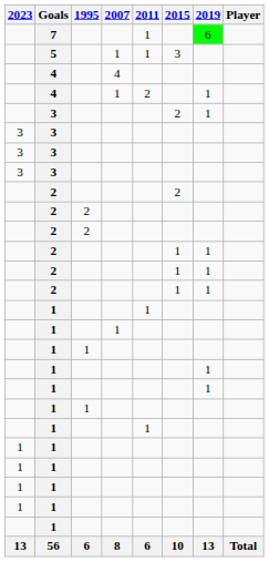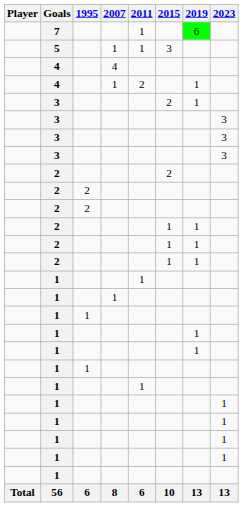 <table class="wikitable sortable" style="text-align:center;">
 <tr>
-<th><a href='#'>2023</a></th>
+<th>Player</th>
 <th>Goals</th>
 <th><a href='#'>1995</a></th>
 <th><a href='#'>2007</a></th>
 <th><a href='#'>2011</a></th>
 <th><a href='#'>2015</a></th>
 <th><a href='#'>2019</a></th>
-<th>Player</th>
+<th><a href='#'>2023</a></th>
 </tr>
 <tr>
-<td></td>
+<td align="left"></td>
 <th>7</th>
 <td></td>
 <td></td>
 <td>1</td>
 <td></td>
 <td style="background:#00FF00">6</td>
-<td align="left"></td>
+<td></td>
 </tr>
 <tr>
-<td></td>
+<td align="left"></td>
 <th>5</th>
 <td></td>
 <td>1</td>
 <td>1</td>
 <td>3</td>
 <td></td>
-<td align="left"></td>
+<td></td>
 </tr>
 <tr>
-<td></td>
+<td align="left"></td>
 <th>4</th>
 <td></td>
 <td>4</td>
 <td></td>
 <td></td>
 <td></td>
-<td align="left"></td>
+<td></td>
 </tr>
 <tr>
-<td></td>
+<td align="left"></td>
 <th>4</th>
 <td></td>
 <td>1</td>
 <td>2</td>
 <td></td>
 <td>1</td>
-<td align="left"></td>
+<td></td>
 </tr>
 <tr>
-<td></td>
+<td align="left"></td>
 <th>3</th>
 <td></td>
 <td></td>
 <td></td>
 <td>2</td>
 <td>1</td>
-<td align="left"></td>
+<td></td>
 </tr>
 <tr>
-<td>3</td>
+<td align="left"></td>
 <th>3</th>
 <td></td>
 <td></td>
 <td></td>
 <td></td>
 <td></td>
-<td align="left"></td>
+<td>3</td>
 </tr>
 <tr>
-<td>3</td>
+<td align="left"></td>
 <th>3</th>
 <td></td>
 <td></td>
 <td></td>
 <td></td>
 <td></td>
-<td align="left"></td>
+<td>3</td>
 </tr>
 <tr>
-<td>3</td>
+<td align="left"></td>
 <th>3</th>
 <td></td>
 <td></td>
 <td></td>
 <td></td>
 <td></td>
-<td align="left"></td>
+<td>3</td>
 </tr>
 <tr>
-<td></td>
+<td align="left"></td>
 <th>2</th>
 <td></td>
 <td></td>
 <td></td>
 <td>2</td>
 <td></td>
-<td align="left"></td>
+<td></td>
 </tr>
 <tr>
-<td></td>
+<td align="left"></td>
 <th>2</th>
 <td>2</td>
 <td></td>
 <td></td>
 <td></td>
 <td></td>
-<td align="left"></td>
+<td></td>
 </tr>
 <tr>
-<td></td>
+<td align="left"></td>
 <th>2</th>
 <td>2</td>
 <td></td>
 <td></td>
 <td></td>
 <td></td>
-<td align="left"></td>
+<td></td>
 </tr>
 <tr>
-<td></td>
+<td align="left"></td>
 <th>2</th>
 <td></td>
 <td></td>
 <td></td>
 <td>1</td>
 <td>1</td>
-<td align="left"></td>
+<td></td>
 </tr>
 <tr>
-<td></td>
+<td align="left"></td>
 <th>2</th>
 <td></td>
 <td></td>
 <td></td>
 <td>1</td>
 <td>1</td>
-<td align="left"></td>
+<td></td>
 </tr>
 <tr>
-<td></td>
+<td align="left"></td>
 <th>2</th>
 <td></td>
 <td></td>
 <td></td>
 <td>1</td>
 <td>1</td>
-<td align="left"></td>
+<td></td>
 </tr>
 <tr>
-<td></td>
+<td align="left"></td>
 <th>1</th>
 <td></td>
 <td></td>
 <td>1</td>
 <td></td>
 <td></td>
-<td align="left"></td>
+<td></td>
 </tr>
 <tr>
-<td></td>
+<td align="left"></td>
 <th>1</th>
 <td></td>
 <td>1</td>
 <td></td>
 <td></td>
 <td></td>
-<td align="left"></td>
+<td></td>
 </tr>
 <tr>
-<td></td>
+<td align="left"></td>
 <th>1</th>
 <td>1</td>
 <td></td>
 <td></td>
 <td></td>
 <td></td>
-<td align="left"></td>
+<td></td>
 </tr>
 <tr>
-<td></td>
+<td align="left"></td>
 <th>1</th>
 <td></td>
 <td></td>
 <td></td>
 <td></td>
 <td>1</td>
-<td align="left"></td>
+<td></td>
 </tr>
 <tr>
-<td></td>
+<td align="left"></td>
 <th>1</th>
 <td></td>
 <td></td>
 <td></td>
 <td></td>
 <td>1</td>
-<td align="left"></td>
+<td></td>
 </tr>
 <tr>
-<td></td>
+<td align="left"></td>
 <th>1</th>
 <td>1</td>
 <td></td>
 <td></td>
 <td></td>
 <td></td>
-<td align="left"></td>
+<td></td>
 </tr>
 <tr>
-<td></td>
+<td align="left"></td>
 <th>1</th>
 <td></td>
 <td></td>
 <td>1</td>
 <td></td>
 <td></td>
-<td align="left"></td>
+<td></td>
 </tr>
 <tr>
-<td>1</td>
+<td align="left"></td>
 <th>1</th>
 <td></td>
 <td></td>
 <td></td>
 <td></td>
 <td></td>
-<td align="left"></td>
+<td>1</td>
 </tr>
 <tr>
-<td>1</td>
+<td align="left"></td>
 <th>1</th>
 <td></td>
 <td></td>
 <td></td>
 <td></td>
 <td></td>
-<td align="left"></td>
+<td>1</td>
 </tr>
 <tr>
-<td>1</td>
+<td align="left"></td>
 <th>1</th>
 <td></td>
 <td></td>
 <td></td>
 <td></td>
 <td></td>
-<td align="left"></td>
+<td>1</td>
 </tr>
 <tr>
-<td>1</td>
+<td align="left"></td>
 <th>1</th>
 <td></td>
 <td></td>
 <td></td>
 <td></td>
 <td></td>
-<td align="left"></td>
+<td>1</td>
 </tr>
 <tr>
-<td></td>
+<td align="left"></td>
 <th>1</th>
 <td></td>
 <td></td>
 <td></td>
 <td></td>
 <td></td>
-<td align="left"></td>
+<td></td>
 </tr>
 <tr class="sortbottom">
-<th>13</th>
+<th>Total</th>
 <th>56</th>
 <th>6</th>
 <th>8</th>
 <th>6</th>
 <th>10</th>
 <th>13</th>
-<th>Total</th>
+<th>13</th>
 </tr>
 </table>
